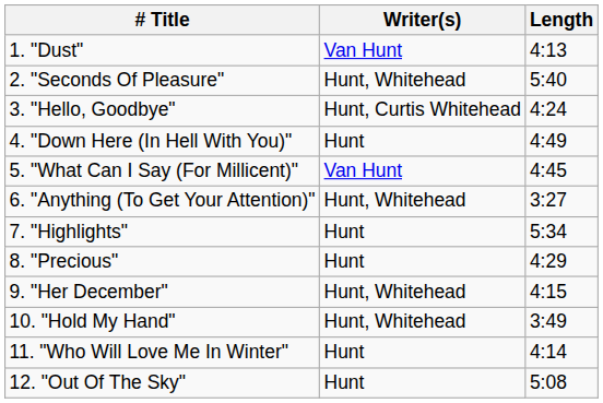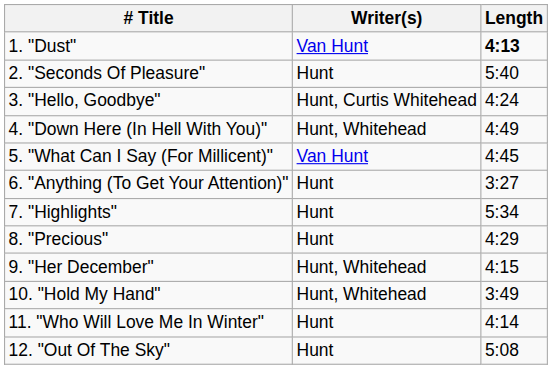 <table class="wikitable" border="1">
 <tr>
 <th># Title</th>
 <th>Writer(s)</th>
 <th>Length</th>
 </tr>
 <tr>
 <td>1. "Dust"</td>
 <td><a href='#'>Van Hunt</a></td>
-<td>4:13</td>
+<td><strong>4:13</strong></td>
 </tr>
 <tr>
 <td>2. "Seconds Of Pleasure"</td>
-<td>Hunt, Whitehead</td>
+<td>Hunt</td>
 <td>5:40</td>
 </tr>
 <tr>
 <td>3. "Hello, Goodbye"</td>
 <td>Hunt, Curtis Whitehead</td>
 <td>4:24</td>
 </tr>
 <tr>
 <td>4. "Down Here (In Hell With You)"</td>
-<td>Hunt</td>
+<td>Hunt, Whitehead</td>
 <td>4:49</td>
 </tr>
 <tr>
 <td>5. "What Can I Say (For Millicent)"</td>
 <td><a href='#'>Van Hunt</a></td>
 <td>4:45</td>
 </tr>
 <tr>
 <td>6. "Anything (To Get Your Attention)"</td>
-<td>Hunt, Whitehead</td>
+<td>Hunt</td>
 <td>3:27</td>
 </tr>
 <tr>
 <td>7. "Highlights"</td>
 <td>Hunt</td>
 <td>5:34</td>
 </tr>
 <tr>
 <td>8. "Precious"</td>
 <td>Hunt</td>
 <td>4:29</td>
 </tr>
 <tr>
 <td>9. "Her December"</td>
 <td>Hunt, Whitehead</td>
 <td>4:15</td>
 </tr>
 <tr>
 <td>10. "Hold My Hand"</td>
 <td>Hunt, Whitehead</td>
 <td>3:49</td>
 </tr>
 <tr>
 <td>11. "Who Will Love Me In Winter"</td>
 <td>Hunt</td>
 <td>4:14</td>
 </tr>
 <tr>
 <td>12. "Out Of The Sky"</td>
 <td>Hunt</td>
 <td>5:08</td>
 </tr>
 </table>
